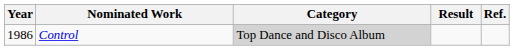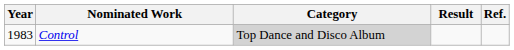 <table class="wikitable" width="50%">
 <tr>
 <th width="5%">Year</th>
 <th width="40%">Nominated Work</th>
 <th width="40%">Category</th>
 <th width="10%">Result</th>
 <th width="5%">Ref.</th>
 </tr>
 <tr>
-<td>1986</td>
+<td>1983</td>
 <td><em><a href='#'>Control</a></em></td>
 <td style="background: lightgrey;">Top Dance and Disco Album</td>
 <td></td>
 <td></td>
 </tr>
 </table>
